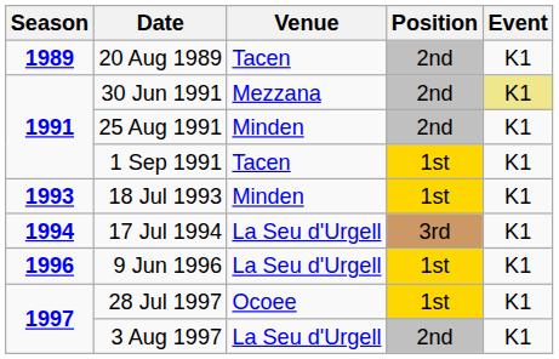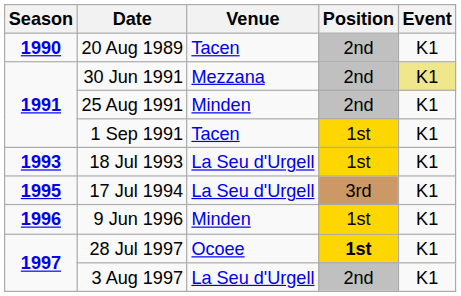 <table class="wikitable" style="text-align:center; font-size:95%;">
 <tr>
 <th>Season</th>
 <th>Date</th>
 <th>Venue</th>
 <th>Position</th>
 <th>Event</th>
 </tr>
 <tr>
-<td><strong><a href='#'>1989</a></strong></td>
+<td><strong><a href='#'>1990</a></strong></td>
 <td align=right>20 Aug 1989</td>
 <td align=left><a href='#'>Tacen</a></td>
 <td bgcolor=silver>2nd</td>
 <td>K1</td>
 </tr>
 <tr>
 <td rowspan=3><strong><a href='#'>1991</a></strong></td>
 <td align=right>30 Jun 1991</td>
 <td align=left><a href='#'>Mezzana</a></td>
 <td bgcolor=silver>2nd</td>
 <td style="background: khaki;">K1</td>
 </tr>
 <tr>
 <td align=right>25 Aug 1991</td>
 <td align=left><a href='#'>Minden</a></td>
 <td bgcolor=silver>2nd</td>
 <td>K1</td>
 </tr>
 <tr>
 <td align=right>1 Sep 1991</td>
 <td align=left><a href='#'>Tacen</a></td>
 <td bgcolor=gold>1st</td>
 <td>K1</td>
 </tr>
 <tr>
 <td><strong><a href='#'>1993</a></strong></td>
 <td align=right>18 Jul 1993</td>
-<td align=left><a href='#'>Minden</a></td>
+<td align=left><a href='#'>La Seu d'Urgell</a></td>
 <td bgcolor=gold>1st</td>
 <td>K1</td>
 </tr>
 <tr>
-<td><strong><a href='#'>1994</a></strong></td>
+<td><strong><a href='#'>1995</a></strong></td>
 <td align=right>17 Jul 1994</td>
 <td align=left><a href='#'>La Seu d'Urgell</a></td>
 <td bgcolor=cc9966>3rd</td>
 <td>K1</td>
 </tr>
 <tr>
 <td><strong><a href='#'>1996</a></strong></td>
 <td align=right>9 Jun 1996</td>
-<td align=left><a href='#'>La Seu d'Urgell</a></td>
+<td align=left><a href='#'>Minden</a></td>
 <td bgcolor=gold>1st</td>
 <td>K1</td>
 </tr>
 <tr>
 <td rowspan=2><strong><a href='#'>1997</a></strong></td>
 <td align=right>28 Jul 1997</td>
 <td align=left><a href='#'>Ocoee</a></td>
-<td bgcolor=gold>1st</td>
+<td bgcolor=gold><strong>1st</strong></td>
 <td>K1</td>
 </tr>
 <tr>
 <td align=right>3 Aug 1997</td>
 <td align=left><a href='#'>La Seu d'Urgell</a></td>
 <td bgcolor=silver>2nd</td>
 <td>K1</td>
 </tr>
 </table>
